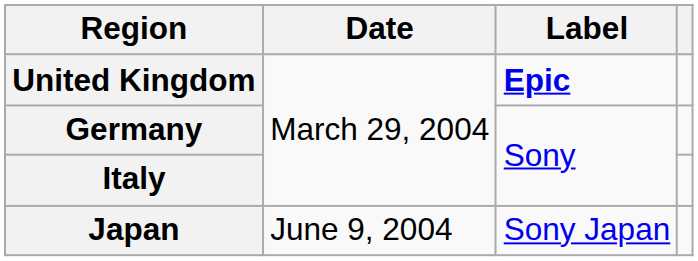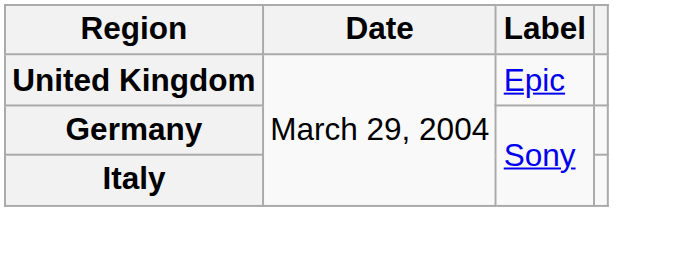 <table class="wikitable plainrowheaders">
 <tr>
 <th scope="col">Region</th>
 <th scope="col">Date</th>
 <th scope="col">Label</th>
 <th scope="col"></th>
 </tr>
 <tr>
 <th scope="row">United Kingdom</th>
 <td rowspan="3">March 29, 2004</td>
-<td><strong><a href='#'>Epic</a></strong></td>
+<td><a href='#'>Epic</a></td>
 <td align="center"></td>
 </tr>
 <tr>
 <th scope="row">Germany</th>
 <td rowspan="2"><a href='#'>Sony</a></td>
 <td align="center"></td>
 </tr>
 <tr>
 <th scope="row">Italy</th>
 <td align="center"></td>
 </tr>
-<tr>
-<th scope="row">Japan</th>
-<td>June 9, 2004</td>
-<td><a href='#'>Sony Japan</a></td>
-<td align="center"></td>
-</tr>
 </table>
